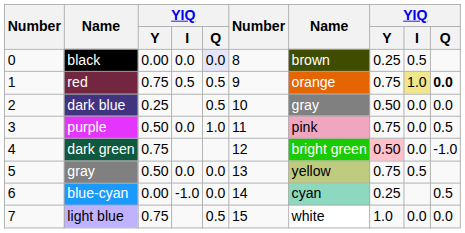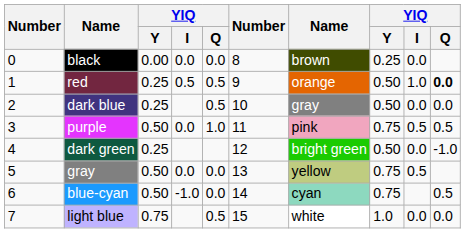 <table class="wikitable sortable">
 <tr>
 <th rowspan="2">Number</th>
 <th rowspan="2">Name</th>
 <th colspan="3"><a href='#'>YIQ</a></th>
 <th rowspan="2">Number</th>
 <th rowspan="2">Name</th>
 <th colspan="3"><a href='#'>YIQ</a></th>
 </tr>
 <tr>
 <th>Y</th>
 <th>I</th>
 <th>Q</th>
 <th>Y</th>
 <th>I</th>
 <th>Q</th>
 </tr>
 <tr>
 <td>0</td>
 <td style="color:white; background:#000;">black</td>
 <td>0.00</td>
 <td>0.0</td>
-<td style="background: lavender;">0.0</td>
+<td>0.0</td>
 <td>8</td>
 <td style="color:white; background:#404c00;">brown</td>
 <td>0.25</td>
-<td>0.5</td>
+<td>0.0</td>
 <td></td>
 </tr>
 <tr>
 <td>1</td>
 <td style="color:white; background:#722640;">red</td>
-<td>0.75</td>
+<td>0.25</td>
 <td>0.5</td>
 <td>0.5</td>
 <td>9</td>
 <td style="color:white; background:#e46501;">orange</td>
-<td>0.75</td>
-<td style="background: khaki;">1.0</td>
+<td>0.50</td>
+<td>1.0</td>
 <td><strong>0.0</strong></td>
 </tr>
 <tr>
 <td>2</td>
 <td style="color:white; background:#40337f;">dark blue</td>
 <td>0.25</td>
 <td></td>
 <td>0.5</td>
 <td>10</td>
 <td style="color:white; background:gray;">gray</td>
 <td>0.50</td>
 <td>0.0</td>
 <td>0.0</td>
 </tr>
 <tr>
 <td>3</td>
 <td style="color:white; background:#e434fe;">purple</td>
 <td>0.50</td>
 <td>0.0</td>
 <td>1.0</td>
 <td>11</td>
 <td style="color:black; background:#f1a6bf;">pink</td>
 <td>0.75</td>
-<td>0.0</td>
+<td>0.5</td>
 <td>0.5</td>
 </tr>
 <tr>
 <td>4</td>
 <td style="color:white; background:#0e5940;">dark green</td>
-<td>0.75</td>
+<td>0.25</td>
 <td></td>
 <td></td>
 <td>12</td>
 <td style="color:white; background:#1bcb01;">bright green</td>
-<td style="background: pink;">0.50</td>
+<td>0.50</td>
 <td>0.0</td>
 <td>-1.0</td>
 </tr>
 <tr>
 <td>5</td>
 <td style="color:white; background:gray;">gray</td>
 <td>0.50</td>
 <td>0.0</td>
 <td>0.0</td>
 <td>13</td>
 <td style="color:black; background:#bfcc80;">yellow</td>
 <td>0.75</td>
 <td>0.5</td>
 <td></td>
 </tr>
 <tr>
 <td>6</td>
 <td style="color:white; background:#1b9afe;">blue-cyan</td>
-<td>0.00</td>
+<td>0.50</td>
 <td>-1.0</td>
 <td>0.0</td>
 <td>14</td>
 <td style="color:black; background:#8dd9bf;">cyan</td>
-<td>0.25</td>
+<td>0.75</td>
 <td></td>
 <td>0.5</td>
 </tr>
 <tr>
 <td>7</td>
 <td style="color:black; background:#bfb3ff;">light blue</td>
 <td>0.75</td>
 <td></td>
 <td>0.5</td>
 <td>15</td>
 <td style="color:black; background:#fff;">white</td>
 <td>1.0</td>
 <td>0.0</td>
 <td>0.0</td>
 </tr>
 </table>
